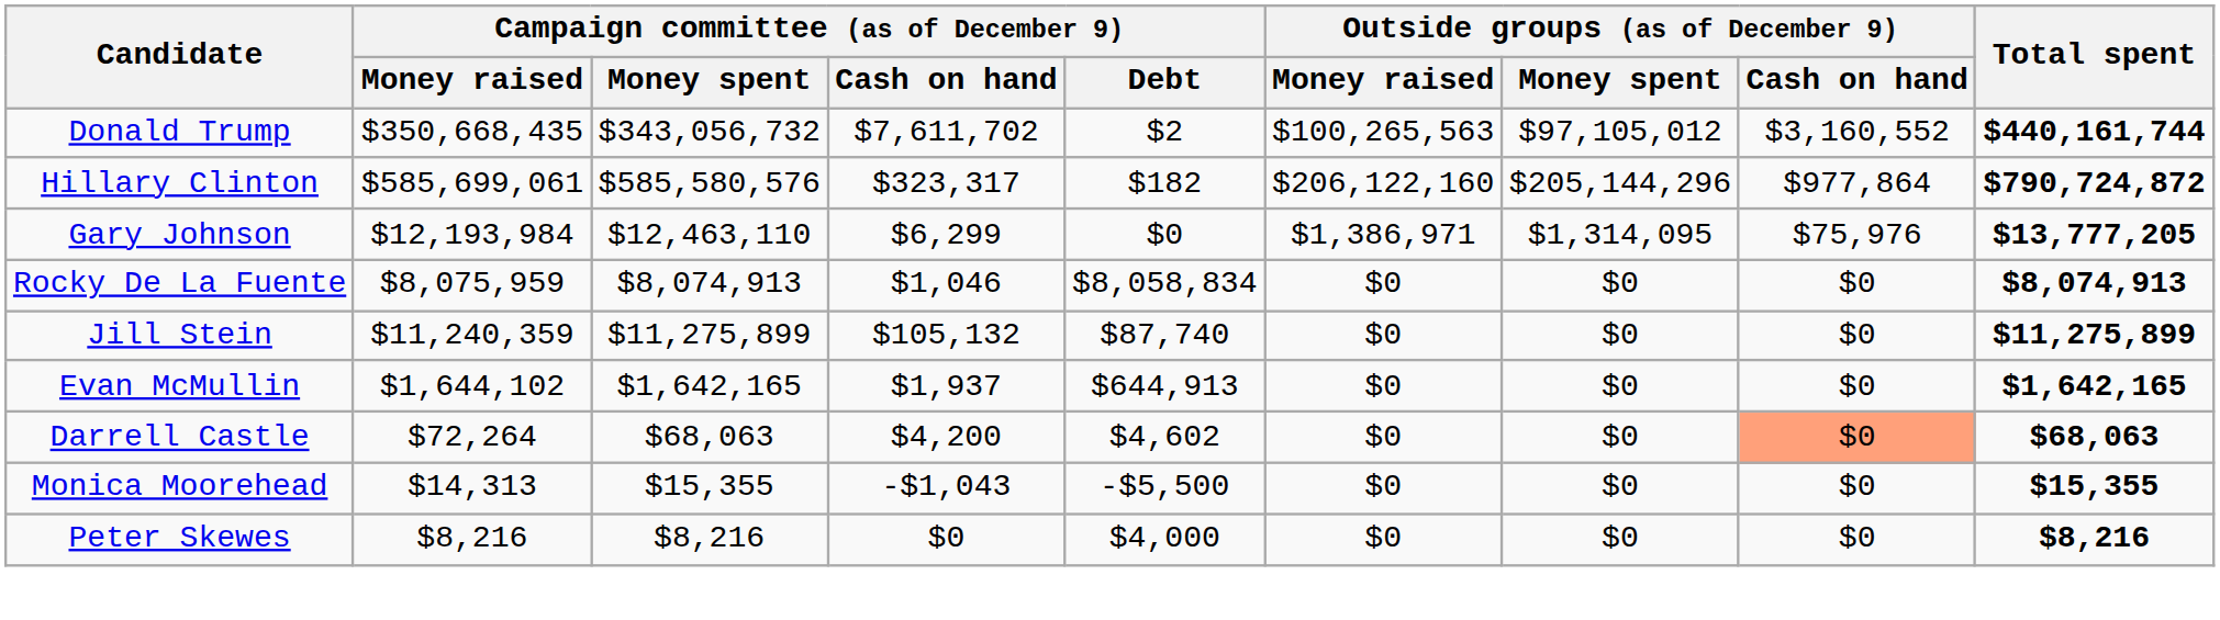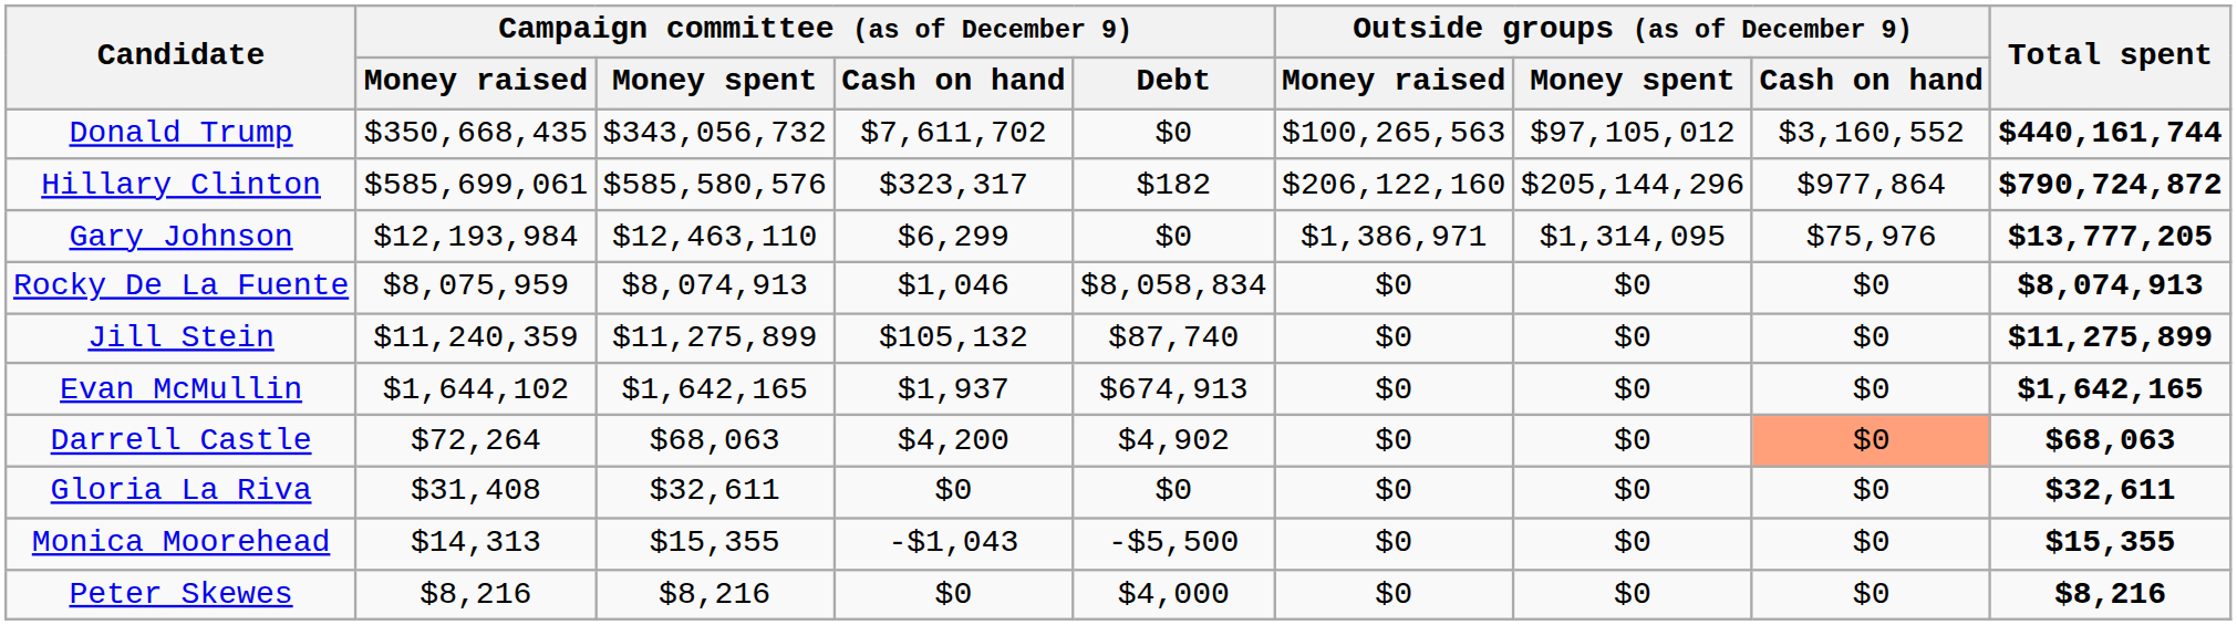 <table class="wikitable sortable" style="font-size:12px; text-align: center;">
 <tr>
 <th rowspan="2">Candidate</th>
 <th colspan="4">Campaign committee <small>(as of December 9)</small></th>
 <th colspan="3">Outside groups <small>(as of December 9)</small></th>
 <th rowspan="2">Total spent</th>
 </tr>
 <tr>
 <th>Money raised</th>
 <th>Money spent</th>
 <th>Cash on hand</th>
 <th>Debt</th>
 <th>Money raised</th>
 <th>Money spent</th>
 <th>Cash on hand</th>
 </tr>
 <tr>
 <td data-sort-value="Trump, Donald"><a href='#'>Donald Trump</a></td>
 <td>$350,668,435</td>
 <td>$343,056,732</td>
 <td>$7,611,702</td>
-<td>$2</td>
+<td>$0</td>
 <td>$100,265,563</td>
 <td>$97,105,012</td>
 <td>$3,160,552</td>
 <td><strong>$440,161,744</strong></td>
 </tr>
 <tr>
 <td data-sort-value="Clinton, Hillary"><a href='#'>Hillary Clinton</a></td>
 <td>$585,699,061</td>
 <td>$585,580,576</td>
 <td>$323,317</td>
 <td>$182</td>
 <td>$206,122,160</td>
 <td>$205,144,296</td>
 <td>$977,864</td>
 <td><strong>$790,724,872</strong></td>
 </tr>
 <tr>
 <td data-sort-value="Johnson, Gary"><a href='#'>Gary Johnson</a></td>
 <td>$12,193,984</td>
 <td>$12,463,110</td>
 <td>$6,299</td>
 <td>$0</td>
 <td>$1,386,971</td>
 <td>$1,314,095</td>
 <td>$75,976</td>
 <td><strong>$13,777,205</strong></td>
 </tr>
 <tr>
 <td data-sort-value="De La Fuente, Rocky"><a href='#'>Rocky De La Fuente</a></td>
 <td>$8,075,959</td>
 <td>$8,074,913</td>
 <td>$1,046</td>
 <td>$8,058,834</td>
 <td>$0</td>
 <td>$0</td>
 <td>$0</td>
 <td><strong>$8,074,913</strong></td>
 </tr>
 <tr>
 <td data-sort-value="Stein, Jill"><a href='#'>Jill Stein</a></td>
 <td>$11,240,359</td>
 <td>$11,275,899</td>
 <td>$105,132</td>
 <td>$87,740</td>
 <td>$0</td>
 <td>$0</td>
 <td>$0</td>
 <td><strong>$11,275,899</strong></td>
 </tr>
 <tr>
 <td data-sort-value="McMullin, Evan"><a href='#'>Evan McMullin</a></td>
 <td>$1,644,102</td>
 <td>$1,642,165</td>
 <td>$1,937</td>
-<td>$644,913</td>
+<td>$674,913</td>
 <td>$0</td>
 <td>$0</td>
 <td>$0</td>
 <td><strong>$1,642,165</strong></td>
 </tr>
 <tr>
 <td data-sort-value="Castle, Darrell"><a href='#'>Darrell Castle</a></td>
 <td>$72,264</td>
 <td>$68,063</td>
 <td>$4,200</td>
-<td>$4,602</td>
+<td>$4,902</td>
 <td>$0</td>
 <td>$0</td>
 <td style="background: lightsalmon;">$0</td>
 <td><strong>$68,063</strong></td>
+</tr>
+<tr>
+<td data-sort-value="La Riva, Gloria"><a href='#'>Gloria La Riva</a></td>
+<td>$31,408</td>
+<td>$32,611</td>
+<td>$0</td>
+<td>$0</td>
+<td>$0</td>
+<td>$0</td>
+<td>$0</td>
+<td><strong>$32,611</strong></td>
 </tr>
 <tr>
 <td data-sort-value="Moorehead, Monica"><a href='#'>Monica Moorehead</a></td>
 <td>$14,313</td>
 <td>$15,355</td>
 <td> -$1,043</td>
 <td> -$5,500</td>
 <td>$0</td>
 <td>$0</td>
 <td>$0</td>
 <td><strong>$15,355</strong></td>
 </tr>
 <tr>
 <td data-sort-value="Skewes, Peter"><a href='#'>Peter Skewes</a></td>
 <td>$8,216</td>
 <td>$8,216</td>
 <td>$0</td>
 <td>$4,000</td>
 <td>$0</td>
 <td>$0</td>
 <td>$0</td>
 <td><strong>$8,216</strong></td>
 </tr>
 </table>
